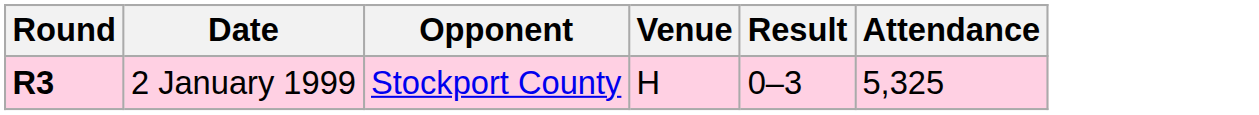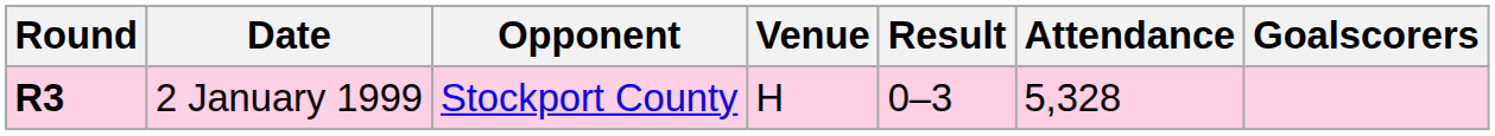 <table class="wikitable">
 <tr>
 <th>Round</th>
 <th>Date</th>
 <th>Opponent</th>
 <th>Venue</th>
 <th>Result</th>
 <th>Attendance</th>
+<th>Goalscorers</th>
 </tr>
 <tr style="background-color: #ffd0e3;">
 <td><strong>R3</strong></td>
 <td>2 January 1999</td>
 <td><a href='#'>Stockport County</a></td>
 <td>H</td>
 <td>0–3</td>
-<td>5,325</td>
+<td>5,328</td>
+<td></td>
 </tr>
 </table>
